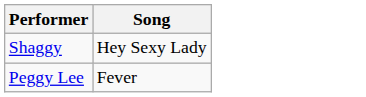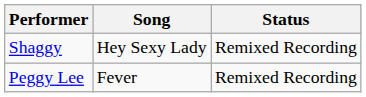 <table class="wikitable" style="font-size:85%">
 <tr>
 <th>Performer</th>
 <th>Song</th>
+<th>Status</th>
 </tr>
 <tr>
 <td> <a href='#'>Shaggy</a></td>
 <td>Hey Sexy Lady</td>
+<td>Remixed Recording</td>
 </tr>
 <tr>
 <td> <a href='#'>Peggy Lee</a></td>
 <td>Fever</td>
+<td>Remixed Recording</td>
 </tr>
 </table>
